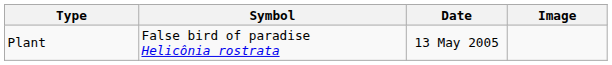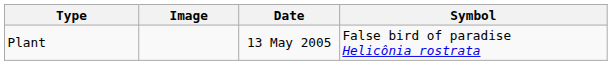 <table class="wikitable">
 <tr>
 <th width="20%">Type</th>
+<th width="15%">Image</th>
+<th width="15%">Date</th>
 <th width="40%">Symbol</th>
-<th width="15%">Date</th>
-<th width="15%">Image</th>
 </tr>
 <tr>
 <td>Plant</td>
+<td align="center"></td>
+<td align="center">13 May 2005</td>
 <td>False bird of paradise<br><em><a href='#'>Helicônia rostrata</a></em></td>
-<td align="center">13 May 2005</td>
-<td align="center"></td>
 </tr>
 </table>
